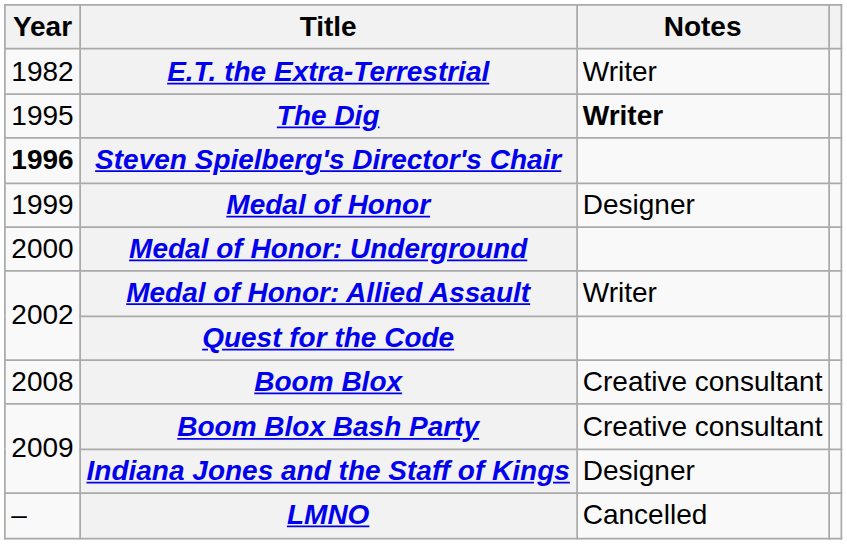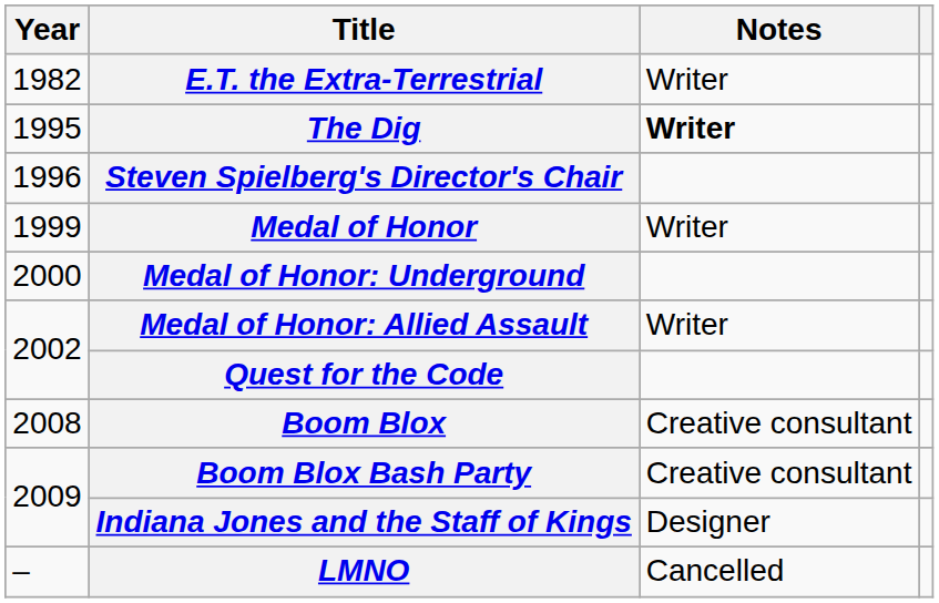 <table class="wikitable plainrowheaders">
 <tr>
 <th scope="col">Year</th>
 <th scope="col">Title</th>
 <th scope="col" class="unsortable">Notes</th>
 <th scope="col" class="unsortable"></th>
 </tr>
 <tr>
 <td>1982</td>
 <th scope="row"><em><a href='#'>E.T. the Extra-Terrestrial</a></em></th>
 <td>Writer</td>
 <td></td>
 </tr>
 <tr>
 <td>1995</td>
 <th scope="row"><em><a href='#'>The Dig</a></em></th>
 <td><strong>Writer</strong></td>
 <td></td>
 </tr>
 <tr>
-<td><strong>1996</strong></td>
+<td>1996</td>
 <th scope="row"><em><a href='#'>Steven Spielberg's Director's Chair</a></em></th>
 <td></td>
 <td></td>
 </tr>
 <tr>
 <td>1999</td>
 <th scope="row"><em><a href='#'>Medal of Honor</a></em></th>
-<td>Designer</td>
+<td>Writer</td>
 <td></td>
 </tr>
 <tr>
 <td>2000</td>
 <th scope="row"><em><a href='#'>Medal of Honor: Underground</a></em></th>
 <td></td>
 <td></td>
 </tr>
 <tr>
 <td rowspan="2">2002</td>
 <th scope="row"><em><a href='#'>Medal of Honor: Allied Assault</a></em></th>
 <td>Writer</td>
 <td></td>
 </tr>
 <tr>
 <th scope="row"><em><a href='#'>Quest for the Code</a></em></th>
 <td></td>
 <td></td>
 </tr>
 <tr>
 <td>2008</td>
 <th scope="row"><em><a href='#'>Boom Blox</a></em></th>
 <td>Creative consultant</td>
 <td></td>
 </tr>
 <tr>
 <td rowspan="2">2009</td>
 <th scope="row"><em><a href='#'>Boom Blox Bash Party</a></em></th>
 <td>Creative consultant</td>
 <td></td>
 </tr>
 <tr>
 <th scope="row"><em><a href='#'>Indiana Jones and the Staff of Kings</a></em></th>
 <td>Designer</td>
 <td></td>
 </tr>
 <tr>
 <td>–</td>
 <th scope="row"><em><a href='#'>LMNO</a></em></th>
 <td>Cancelled</td>
 <td></td>
 </tr>
 </table>
